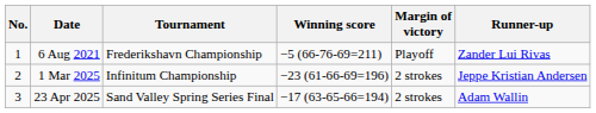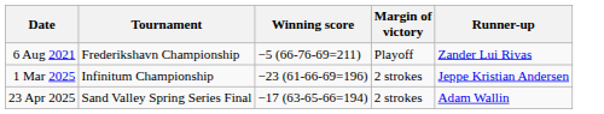 <table class="wikitable" style="font-size:95%;">
 <tr>
-<th>No.</th>
 <th>Date</th>
 <th>Tournament</th>
 <th>Winning score</th>
 <th>Margin of<br>victory</th>
 <th>Runner-up</th>
 </tr>
 <tr>
-<td align=center>1</td>
 <td align=right>6 Aug <a href='#'>2021</a></td>
 <td>Frederikshavn Championship</td>
 <td>−5 (66-76-69=211)</td>
 <td>Playoff</td>
 <td> <a href='#'>Zander Lui Rivas</a></td>
 </tr>
 <tr>
-<td align=center>2</td>
 <td align=right>1 Mar <a href='#'>2025</a></td>
 <td>Infinitum Championship</td>
 <td>−23 (61-66-69=196)</td>
 <td>2 strokes</td>
 <td> <a href='#'>Jeppe Kristian Andersen</a></td>
 </tr>
 <tr>
-<td align=center>3</td>
 <td align=right>23 Apr 2025</td>
 <td>Sand Valley Spring Series Final</td>
 <td>−17 (63-65-66=194)</td>
 <td>2 strokes</td>
 <td> <a href='#'>Adam Wallin</a></td>
 </tr>
 </table>
